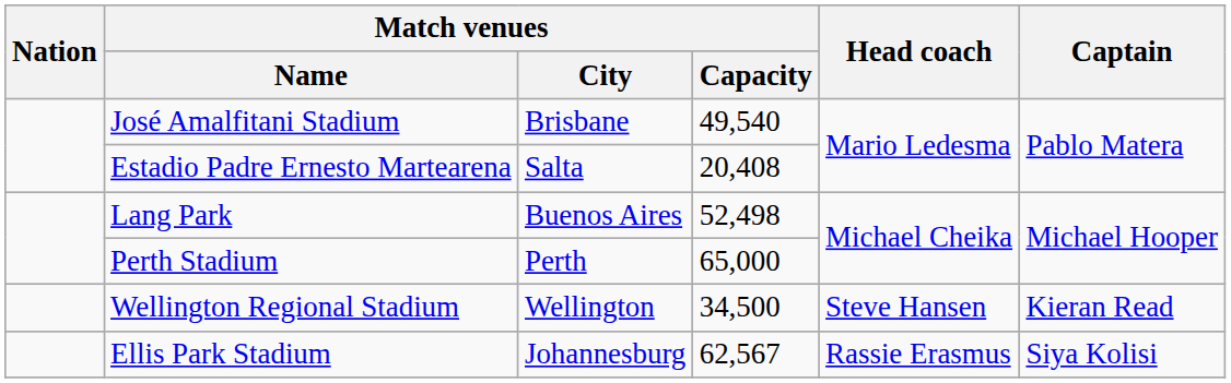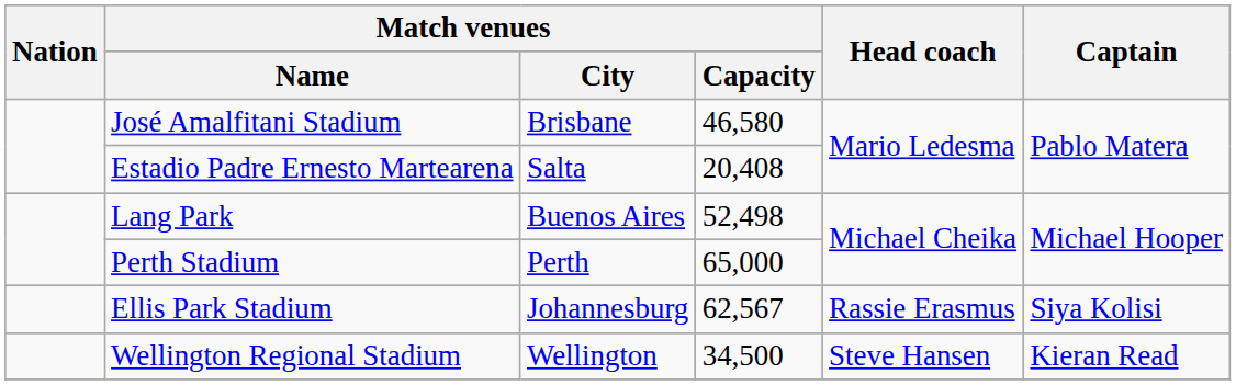 <table class="wikitable">
 <tr>
 <th rowspan="2">Nation</th>
 <th colspan="3">Match venues</th>
 <th rowspan="2">Head coach</th>
 <th rowspan="2">Captain</th>
 </tr>
 <tr>
 <th>Name</th>
 <th>City</th>
 <th>Capacity</th>
 </tr>
 <tr>
 <td rowspan="2"></td>
 <td><a href='#'>José Amalfitani Stadium</a></td>
 <td><a href='#'>Brisbane</a></td>
-<td>49,540</td>
+<td>46,580</td>
 <td rowspan="2"> <a href='#'>Mario Ledesma</a></td>
 <td rowspan="2"><a href='#'>Pablo Matera</a></td>
 </tr>
 <tr>
 <td><a href='#'>Estadio Padre Ernesto Martearena</a></td>
 <td><a href='#'>Salta</a></td>
 <td>20,408</td>
 </tr>
 <tr>
 <td rowspan="2"></td>
 <td><a href='#'>Lang Park</a></td>
 <td><a href='#'>Buenos Aires</a></td>
 <td>52,498</td>
 <td rowspan="2"> <a href='#'>Michael Cheika</a></td>
 <td rowspan="2"><a href='#'>Michael Hooper</a></td>
 </tr>
 <tr>
 <td><a href='#'>Perth Stadium</a></td>
 <td><a href='#'>Perth</a></td>
 <td>65,000</td>
 </tr>
 <tr>
 <td></td>
+<td><a href='#'>Ellis Park Stadium</a></td>
+<td><a href='#'>Johannesburg</a></td>
+<td>62,567</td>
+<td> <a href='#'>Rassie Erasmus</a></td>
+<td><a href='#'>Siya Kolisi</a></td>
+</tr>
+<tr>
+<td></td>
 <td><a href='#'>Wellington Regional Stadium</a></td>
 <td><a href='#'>Wellington</a></td>
 <td>34,500</td>
 <td> <a href='#'>Steve Hansen</a></td>
 <td><a href='#'>Kieran Read</a></td>
 </tr>
-<tr>
-<td></td>
-<td><a href='#'>Ellis Park Stadium</a></td>
-<td><a href='#'>Johannesburg</a></td>
-<td>62,567</td>
-<td> <a href='#'>Rassie Erasmus</a></td>
-<td><a href='#'>Siya Kolisi</a></td>
-</tr>
 </table>
